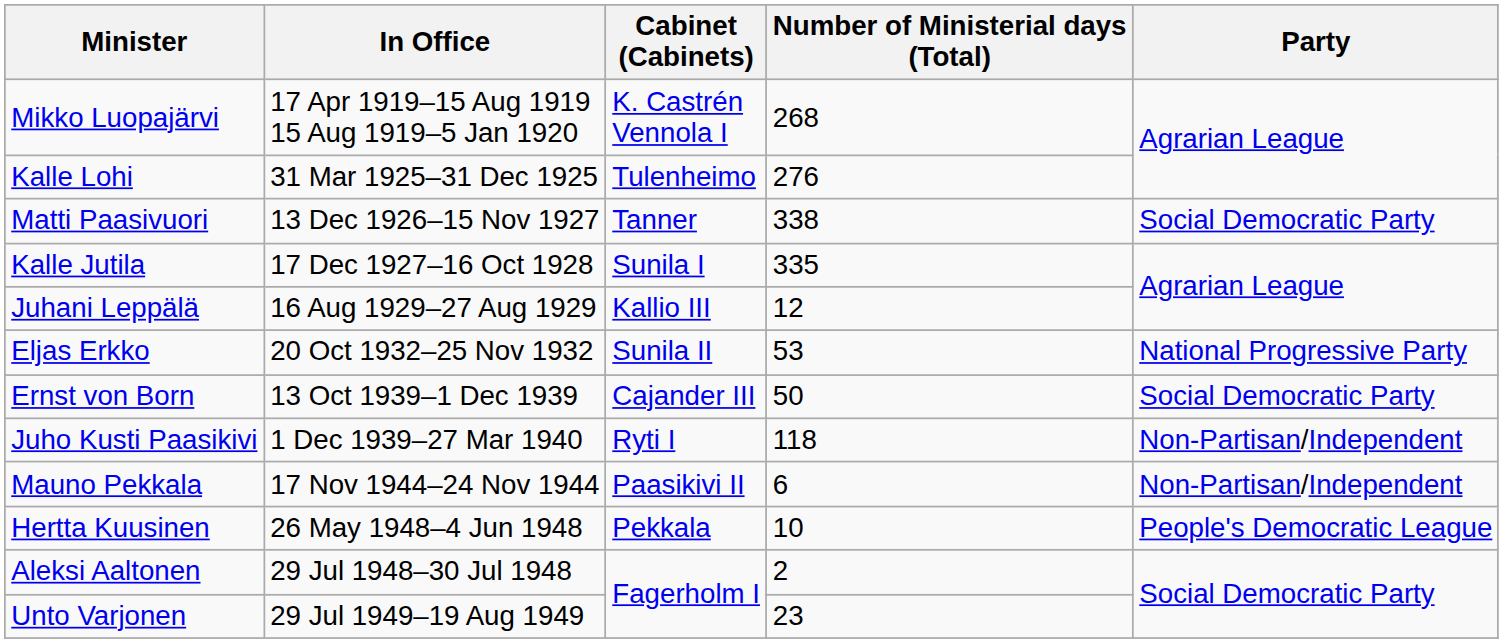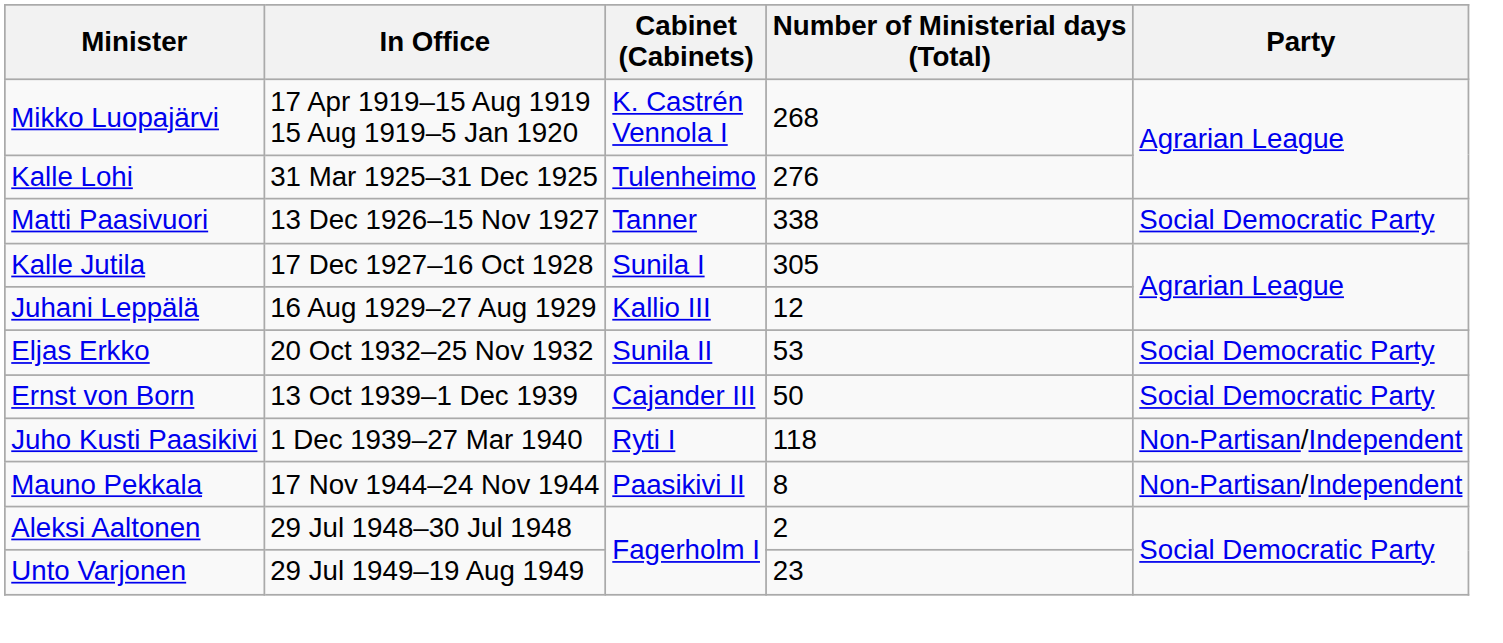 <table class="wikitable">
 <tr>
 <th>Minister</th>
 <th>In Office</th>
 <th>Cabinet<br>(Cabinets)</th>
 <th>Number of Ministerial days <br>(Total)</th>
 <th>Party</th>
 </tr>
 <tr>
 <td><a href='#'>Mikko Luopajärvi</a></td>
 <td>17 Apr 1919–15 Aug 1919<br>15 Aug 1919–5 Jan 1920</td>
 <td><a href='#'>K. Castrén</a><br><a href='#'>Vennola I</a></td>
 <td>268</td>
 <td rowspan=2><a href='#'>Agrarian League</a></td>
 </tr>
 <tr>
 <td><a href='#'>Kalle Lohi</a></td>
 <td>31  Mar  1925–31 Dec 1925</td>
 <td><a href='#'>Tulenheimo</a></td>
 <td>276</td>
 </tr>
 <tr>
 <td><a href='#'>Matti Paasivuori</a></td>
 <td>13 Dec 1926–15 Nov 1927</td>
 <td><a href='#'>Tanner</a></td>
 <td>338</td>
 <td><a href='#'>Social Democratic Party</a></td>
 </tr>
 <tr>
 <td><a href='#'>Kalle Jutila</a></td>
 <td>17 Dec 1927–16 Oct 1928</td>
 <td><a href='#'>Sunila I</a></td>
-<td>335</td>
+<td>305</td>
 <td rowspan=2><a href='#'>Agrarian League</a></td>
 </tr>
 <tr>
 <td><a href='#'>Juhani Leppälä</a></td>
 <td>16 Aug 1929–27 Aug 1929</td>
 <td><a href='#'>Kallio III</a></td>
 <td>12</td>
 </tr>
 <tr>
 <td><a href='#'>Eljas Erkko</a></td>
 <td>20 Oct 1932–25 Nov 1932</td>
 <td><a href='#'>Sunila II</a></td>
 <td>53</td>
-<td><a href='#'>National Progressive Party</a></td>
+<td><a href='#'>Social Democratic Party</a></td>
 </tr>
 <tr>
 <td><a href='#'>Ernst von Born</a></td>
 <td>13 Oct 1939–1 Dec 1939</td>
 <td><a href='#'>Cajander III</a></td>
 <td>50</td>
 <td><a href='#'>Social Democratic Party</a></td>
 </tr>
 <tr>
 <td><a href='#'>Juho Kusti Paasikivi</a></td>
 <td>1 Dec 1939–27  Mar  1940</td>
 <td><a href='#'>Ryti I</a></td>
 <td>118</td>
 <td><a href='#'>Non-Partisan</a>/<a href='#'>Independent</a></td>
 </tr>
 <tr>
 <td><a href='#'>Mauno Pekkala</a></td>
 <td>17 Nov 1944–24 Nov 1944</td>
 <td><a href='#'>Paasikivi II</a></td>
-<td>6</td>
+<td>8</td>
 <td><a href='#'>Non-Partisan</a>/<a href='#'>Independent</a></td>
-</tr>
-<tr>
-<td><a href='#'>Hertta Kuusinen</a></td>
-<td>26 May 1948–4 Jun 1948</td>
-<td><a href='#'>Pekkala</a></td>
-<td>10</td>
-<td><a href='#'>People's Democratic League</a></td>
 </tr>
 <tr>
 <td><a href='#'>Aleksi Aaltonen</a></td>
 <td>29 Jul 1948–30 Jul 1948</td>
 <td rowspan=2><a href='#'>Fagerholm I</a></td>
 <td>2</td>
 <td rowspan=2><a href='#'>Social Democratic Party</a></td>
 </tr>
 <tr>
 <td><a href='#'>Unto Varjonen</a></td>
 <td>29 Jul 1949–19 Aug 1949</td>
 <td>23</td>
 </tr>
 </table>
